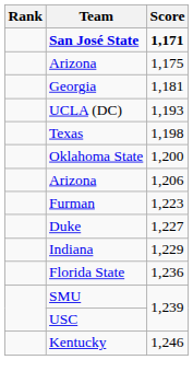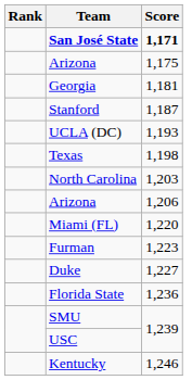 <table class="wikitable sortable" style="text-align:center">
 <tr>
 <th dat-sort-type=number>Rank</th>
 <th>Team</th>
 <th>Score</th>
 </tr>
 <tr>
 <td></td>
 <td align=left><strong><a href='#'>San José State</a></strong></td>
 <td><strong>1,171</strong></td>
 </tr>
 <tr>
 <td></td>
 <td align=left><a href='#'>Arizona</a></td>
 <td>1,175</td>
 </tr>
 <tr>
 <td></td>
 <td align=left><a href='#'>Georgia</a></td>
 <td>1,181</td>
 </tr>
 <tr>
 <td></td>
+<td align=left><a href='#'>Stanford</a></td>
+<td>1,187</td>
+</tr>
+<tr>
+<td></td>
 <td align=left><a href='#'>UCLA</a> (DC)</td>
 <td>1,193</td>
 </tr>
 <tr>
 <td></td>
 <td align=left><a href='#'>Texas</a></td>
 <td>1,198</td>
 </tr>
 <tr>
 <td></td>
-<td align=left><a href='#'>Oklahoma State</a></td>
-<td>1,200</td>
+<td align=left><a href='#'>North Carolina</a></td>
+<td>1,203</td>
 </tr>
 <tr>
 <td></td>
 <td align=left><a href='#'>Arizona</a></td>
 <td>1,206</td>
+</tr>
+<tr>
+<td></td>
+<td align=left><a href='#'>Miami (FL)</a></td>
+<td>1,220</td>
 </tr>
 <tr>
 <td></td>
 <td align=left><a href='#'>Furman</a></td>
 <td>1,223</td>
 </tr>
 <tr>
 <td></td>
 <td align=left><a href='#'>Duke</a></td>
 <td>1,227</td>
-</tr>
-<tr>
-<td></td>
-<td align=left><a href='#'>Indiana</a></td>
-<td>1,229</td>
 </tr>
 <tr>
 <td></td>
 <td align=left><a href='#'>Florida State</a></td>
 <td>1,236</td>
 </tr>
 <tr>
 <td rowspan=2></td>
 <td align=left><a href='#'>SMU</a></td>
 <td rowspan=2>1,239</td>
 </tr>
 <tr>
 <td align=left><a href='#'>USC</a></td>
 </tr>
 <tr>
 <td></td>
 <td align=left><a href='#'>Kentucky</a></td>
 <td>1,246</td>
 </tr>
 </table>
